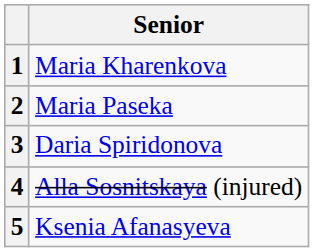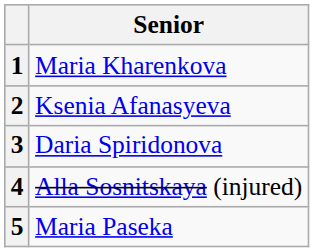 <table class="wikitable">
 <tr>
 <th></th>
 <th>Senior</th>
 </tr>
 <tr>
 <th>1</th>
 <td><a href='#'>Maria Kharenkova</a></td>
 </tr>
 <tr>
 <th>2</th>
-<td><a href='#'>Maria Paseka</a></td>
+<td><a href='#'>Ksenia Afanasyeva</a></td>
 </tr>
 <tr>
 <th>3</th>
 <td><a href='#'>Daria Spiridonova</a></td>
 </tr>
 <tr>
 <th>4</th>
 <td><s><a href='#'>Alla Sosnitskaya</a></s> (injured)</td>
 </tr>
 <tr>
 <th>5</th>
-<td><a href='#'>Ksenia Afanasyeva</a></td>
+<td><a href='#'>Maria Paseka</a></td>
 </tr>
 </table>
